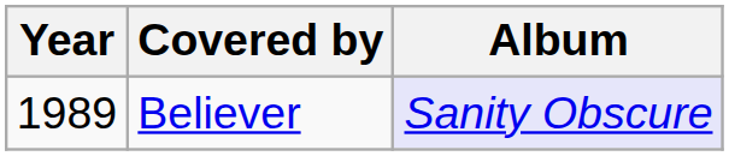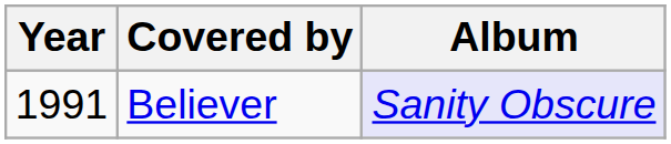 <table class="wikitable">
 <tr>
 <th>Year</th>
 <th>Covered by</th>
 <th>Album</th>
 </tr>
 <tr>
-<td>1989</td>
+<td>1991</td>
 <td><a href='#'>Believer</a></td>
 <td style="background: lavender;"><em><a href='#'>Sanity Obscure</a></em></td>
 </tr>
 </table>
